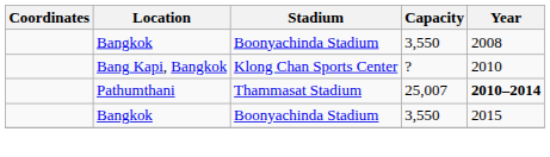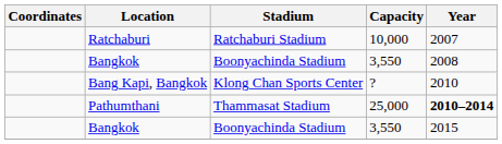 <table class="wikitable sortable">
 <tr>
 <th>Coordinates</th>
 <th>Location</th>
 <th>Stadium</th>
 <th>Capacity</th>
 <th>Year</th>
+</tr>
+<tr>
+<td></td>
+<td><a href='#'>Ratchaburi</a></td>
+<td><a href='#'>Ratchaburi Stadium</a></td>
+<td>10,000</td>
+<td>2007</td>
 </tr>
 <tr>
 <td></td>
 <td><a href='#'>Bangkok</a></td>
 <td><a href='#'>Boonyachinda Stadium</a></td>
 <td>3,550</td>
 <td>2008</td>
 </tr>
 <tr>
 <td></td>
 <td><a href='#'>Bang Kapi</a>, <a href='#'>Bangkok</a></td>
 <td><a href='#'>Klong Chan Sports Center</a></td>
 <td>?</td>
 <td>2010</td>
 </tr>
 <tr>
 <td></td>
 <td><a href='#'>Pathumthani</a></td>
 <td><a href='#'>Thammasat Stadium</a></td>
-<td>25,007</td>
+<td>25,000</td>
 <td><strong>2010–2014</strong></td>
 </tr>
 <tr>
 <td></td>
 <td><a href='#'>Bangkok</a></td>
 <td><a href='#'>Boonyachinda Stadium</a></td>
 <td>3,550</td>
 <td>2015</td>
 </tr>
 <tr>
 </tr>
 </table>
